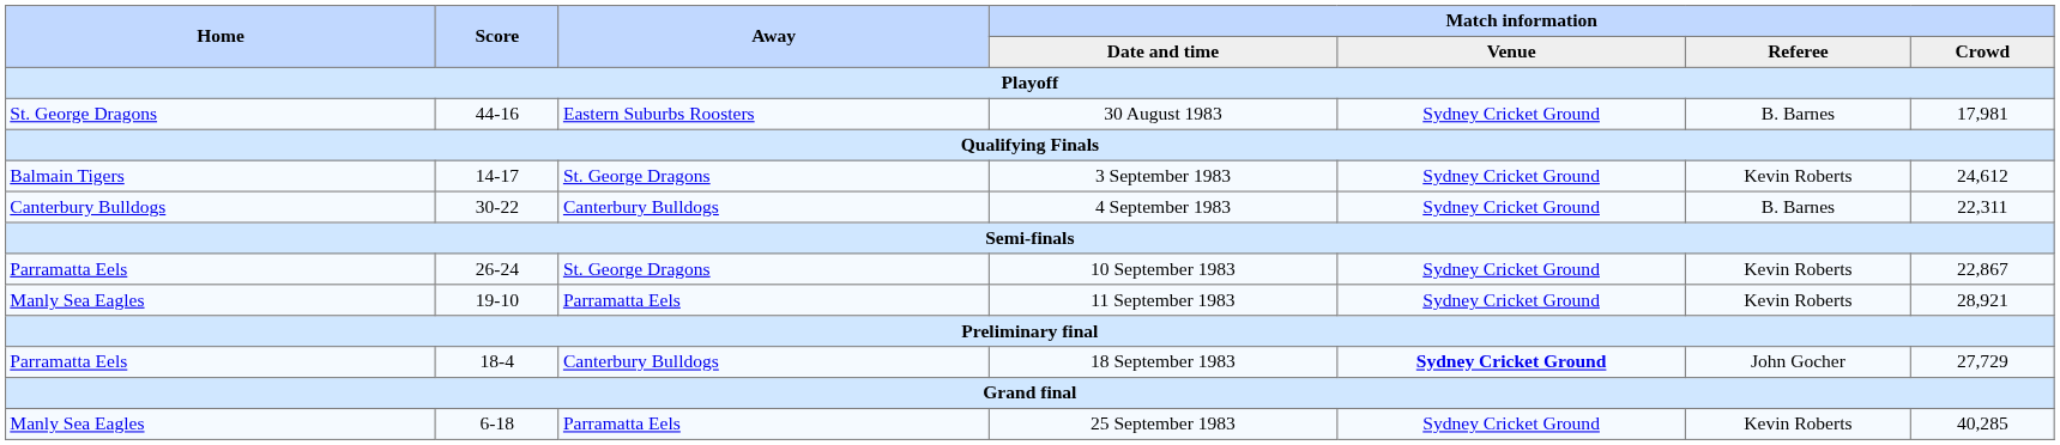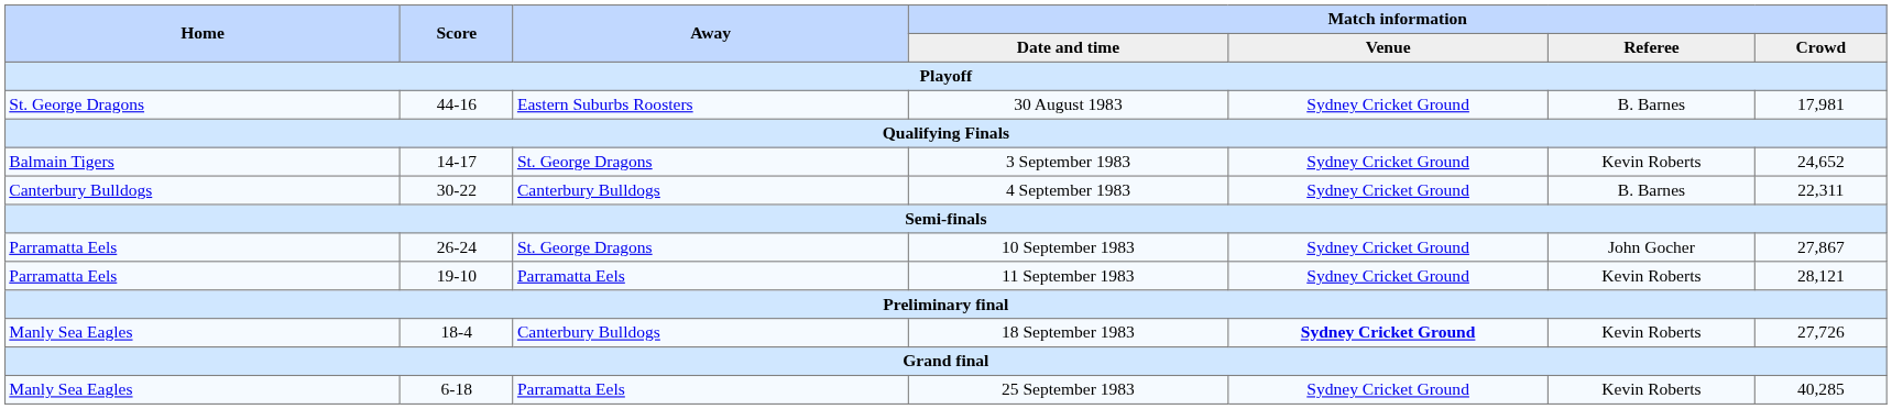 <table border=1 style="border-collapse:collapse; font-size:90%; text-align:center;" cellpadding=3 cellspacing=0 width=100%>
 <tr bgcolor=#C1D8FF>
 <th rowspan=2 width=21%>Home</th>
 <th rowspan=2 width=6%>Score</th>
 <th rowspan=2 width=21%>Away</th>
 <th colspan=6>Match information</th>
 </tr>
 <tr bgcolor=#EFEFEF>
 <th width=17%>Date and time</th>
 <th width=17%>Venue</th>
 <th width=11%>Referee</th>
 <th width=7%>Crowd</th>
 </tr>
 <tr bgcolor="#D0E7FF">
 <td colspan=7><strong>Playoff</strong></td>
 </tr>
 <tr bgcolor=#F5FAFF>
 <td align=left> <a href='#'>St. George Dragons</a></td>
 <td>44-16</td>
 <td align=left> <a href='#'>Eastern Suburbs Roosters</a></td>
 <td>30 August 1983</td>
 <td><a href='#'>Sydney Cricket Ground</a></td>
 <td>B. Barnes</td>
 <td>17,981</td>
 </tr>
 <tr bgcolor="#D0E7FF">
 <td colspan=7><strong>Qualifying Finals</strong></td>
 </tr>
 <tr bgcolor=#F5FAFF>
 <td align=left> <a href='#'>Balmain Tigers</a></td>
 <td>14-17</td>
 <td align=left> <a href='#'>St. George Dragons</a></td>
 <td>3 September 1983</td>
 <td><a href='#'>Sydney Cricket Ground</a></td>
 <td>Kevin Roberts</td>
-<td>24,612</td>
+<td>24,652</td>
 </tr>
 <tr bgcolor=#F5FAFF>
 <td align=left> <a href='#'>Canterbury Bulldogs</a></td>
 <td>30-22</td>
 <td align=left> <a href='#'>Canterbury Bulldogs</a></td>
 <td>4 September 1983</td>
 <td><a href='#'>Sydney Cricket Ground</a></td>
 <td>B. Barnes</td>
 <td>22,311</td>
 </tr>
 <tr bgcolor="#D0E7FF">
 <td colspan=7><strong>Semi-finals</strong></td>
 </tr>
 <tr bgcolor=#F5FAFF>
 <td align=left> <a href='#'>Parramatta Eels</a></td>
 <td>26-24</td>
 <td align=left> <a href='#'>St. George Dragons</a></td>
 <td>10 September 1983</td>
 <td><a href='#'>Sydney Cricket Ground</a></td>
-<td>Kevin Roberts</td>
-<td>22,867</td>
+<td>John Gocher</td>
+<td>27,867</td>
 </tr>
 <tr bgcolor=#F5FAFF>
-<td align=left> <a href='#'>Manly Sea Eagles</a></td>
+<td align=left> <a href='#'>Parramatta Eels</a></td>
 <td>19-10</td>
 <td align=left> <a href='#'>Parramatta Eels</a></td>
 <td>11 September 1983</td>
 <td><a href='#'>Sydney Cricket Ground</a></td>
 <td>Kevin Roberts</td>
-<td>28,921</td>
+<td>28,121</td>
 </tr>
 <tr bgcolor="#D0E7FF">
 <td colspan=7><strong>Preliminary final</strong></td>
 </tr>
 <tr bgcolor=#F5FAFF>
-<td align=left> <a href='#'>Parramatta Eels</a></td>
+<td align=left> <a href='#'>Manly Sea Eagles</a></td>
 <td>18-4</td>
 <td align=left> <a href='#'>Canterbury Bulldogs</a></td>
 <td>18 September 1983</td>
 <td><strong><a href='#'>Sydney Cricket Ground</a></strong></td>
-<td>John Gocher</td>
-<td>27,729</td>
+<td>Kevin Roberts</td>
+<td>27,726</td>
 </tr>
 <tr bgcolor="#D0E7FF">
 <td colspan=7><strong>Grand final</strong></td>
 </tr>
 <tr bgcolor=#F5FAFF>
 <td align=left> <a href='#'>Manly Sea Eagles</a></td>
 <td>6-18</td>
 <td align=left> <a href='#'>Parramatta Eels</a></td>
 <td>25 September 1983</td>
 <td><a href='#'>Sydney Cricket Ground</a></td>
 <td>Kevin Roberts</td>
 <td>40,285</td>
 </tr>
 </table>
